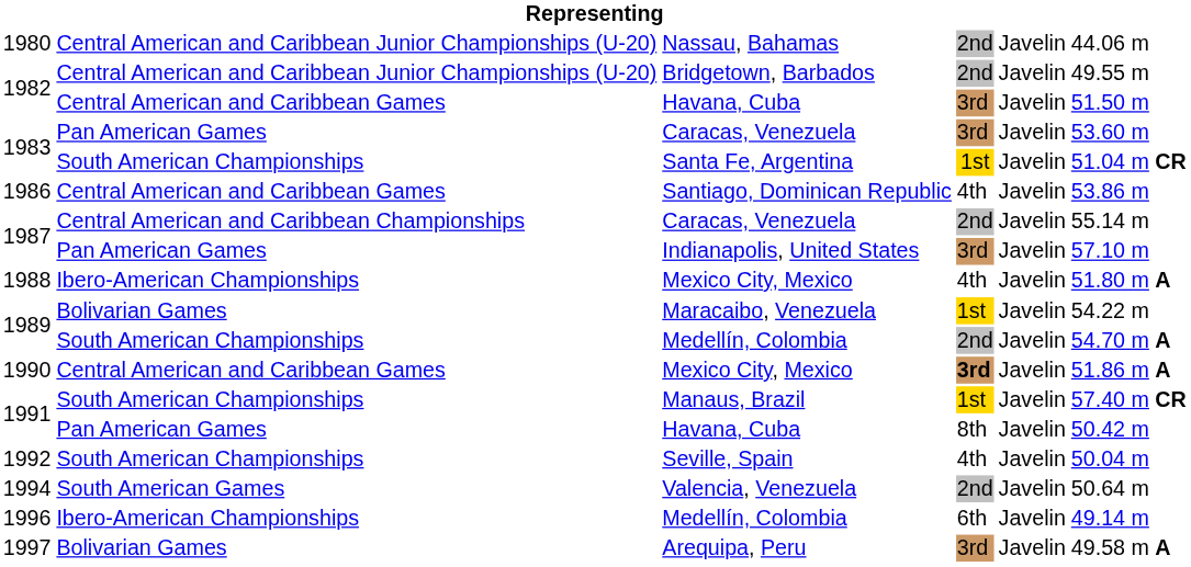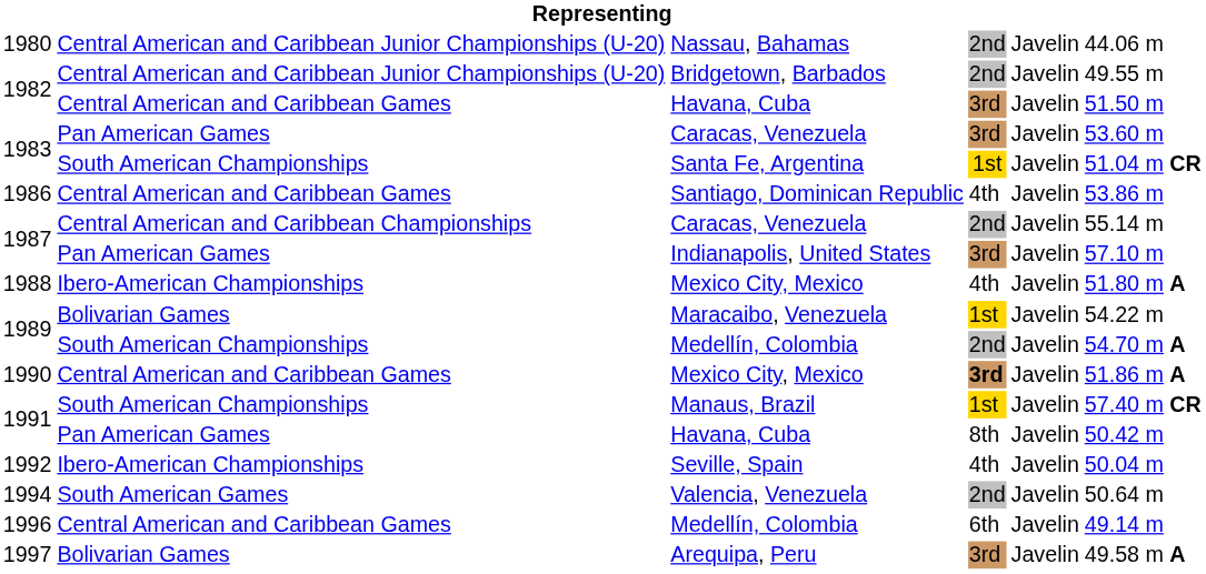 <table>
 <tr>
 <th colspan="6">Representing </th>
 </tr>
 <tr>
 <td>1980</td>
 <td><a href='#'>Central American and Caribbean Junior Championships (U-20)</a></td>
 <td><a href='#'>Nassau</a>, <a href='#'>Bahamas</a></td>
 <td bgcolor=silver>2nd</td>
 <td>Javelin</td>
 <td>44.06 m</td>
 </tr>
 <tr>
 <td rowspan = "2">1982</td>
 <td><a href='#'>Central American and Caribbean Junior Championships (U-20)</a></td>
 <td><a href='#'>Bridgetown</a>, <a href='#'>Barbados</a></td>
 <td bgcolor=silver>2nd</td>
 <td>Javelin</td>
 <td>49.55 m</td>
 </tr>
 <tr>
 <td><a href='#'>Central American and Caribbean Games</a></td>
 <td><a href='#'>Havana, Cuba</a></td>
 <td bgcolor="cc9966">3rd</td>
 <td>Javelin</td>
 <td><a href='#'>51.50 m</a></td>
 </tr>
 <tr>
 <td rowspan=2>1983</td>
 <td><a href='#'>Pan American Games</a></td>
 <td><a href='#'>Caracas, Venezuela</a></td>
 <td bgcolor="cc9966">3rd</td>
 <td>Javelin</td>
 <td><a href='#'>53.60 m</a></td>
 </tr>
 <tr>
 <td><a href='#'>South American Championships</a></td>
 <td><a href='#'>Santa Fe, Argentina</a></td>
 <td bgcolor="gold" align="center">1st</td>
 <td>Javelin</td>
 <td><a href='#'>51.04 m</a> <strong>CR</strong></td>
 </tr>
 <tr>
 <td>1986</td>
 <td><a href='#'>Central American and Caribbean Games</a></td>
 <td><a href='#'>Santiago, Dominican Republic</a></td>
 <td>4th</td>
 <td>Javelin</td>
 <td><a href='#'>53.86 m</a></td>
 </tr>
 <tr>
 <td rowspan=2>1987</td>
 <td><a href='#'>Central American and Caribbean Championships</a></td>
 <td><a href='#'>Caracas, Venezuela</a></td>
 <td bgcolor="silver">2nd</td>
 <td>Javelin</td>
 <td>55.14 m</td>
 </tr>
 <tr>
 <td><a href='#'>Pan American Games</a></td>
 <td><a href='#'>Indianapolis</a>, <a href='#'>United States</a></td>
 <td bgcolor="cc9966">3rd</td>
 <td>Javelin</td>
 <td><a href='#'>57.10 m</a></td>
 </tr>
 <tr>
 <td>1988</td>
 <td><a href='#'>Ibero-American Championships</a></td>
 <td><a href='#'>Mexico City, Mexico</a></td>
 <td>4th</td>
 <td>Javelin</td>
 <td><a href='#'>51.80 m</a> <strong>A</strong></td>
 </tr>
 <tr>
 <td rowspan=2>1989</td>
 <td><a href='#'>Bolivarian Games</a></td>
 <td><a href='#'>Maracaibo</a>, <a href='#'>Venezuela</a></td>
 <td bgcolor=gold>1st</td>
 <td>Javelin</td>
 <td>54.22 m</td>
 </tr>
 <tr>
 <td><a href='#'>South American Championships</a></td>
 <td><a href='#'>Medellín, Colombia</a></td>
 <td bgcolor="silver">2nd</td>
 <td>Javelin</td>
 <td><a href='#'>54.70 m</a> <strong>A</strong></td>
 </tr>
 <tr>
 <td>1990</td>
 <td><a href='#'>Central American and Caribbean Games</a></td>
 <td><a href='#'>Mexico City</a>, <a href='#'>Mexico</a></td>
 <td bgcolor="cc9966"><strong>3rd</strong></td>
 <td>Javelin</td>
 <td><a href='#'>51.86 m</a> <strong>A</strong></td>
 </tr>
 <tr>
 <td rowspan=2>1991</td>
 <td><a href='#'>South American Championships</a></td>
 <td><a href='#'>Manaus, Brazil</a></td>
 <td bgcolor="gold">1st</td>
 <td>Javelin</td>
 <td><a href='#'>57.40 m</a> <strong>CR</strong></td>
 </tr>
 <tr>
 <td><a href='#'>Pan American Games</a></td>
 <td><a href='#'>Havana, Cuba</a></td>
 <td>8th</td>
 <td>Javelin</td>
 <td><a href='#'>50.42 m</a></td>
 </tr>
 <tr>
 <td>1992</td>
-<td><a href='#'>South American Championships</a></td>
+<td><a href='#'>Ibero-American Championships</a></td>
 <td><a href='#'>Seville, Spain</a></td>
 <td>4th</td>
 <td>Javelin</td>
 <td><a href='#'>50.04 m</a></td>
 </tr>
 <tr>
 <td>1994</td>
 <td><a href='#'>South American Games</a></td>
 <td><a href='#'>Valencia</a>, <a href='#'>Venezuela</a></td>
 <td bgcolor=silver>2nd</td>
 <td>Javelin</td>
 <td>50.64 m</td>
 </tr>
 <tr>
 <td>1996</td>
-<td><a href='#'>Ibero-American Championships</a></td>
+<td><a href='#'>Central American and Caribbean Games</a></td>
 <td><a href='#'>Medellín, Colombia</a></td>
 <td>6th</td>
 <td>Javelin</td>
 <td><a href='#'>49.14 m</a></td>
 </tr>
 <tr>
 <td>1997</td>
 <td><a href='#'>Bolivarian Games</a></td>
 <td><a href='#'>Arequipa</a>, <a href='#'>Peru</a></td>
 <td bgcolor=cc9966>3rd</td>
 <td>Javelin</td>
 <td>49.58 m <strong>A</strong></td>
 </tr>
 </table>
